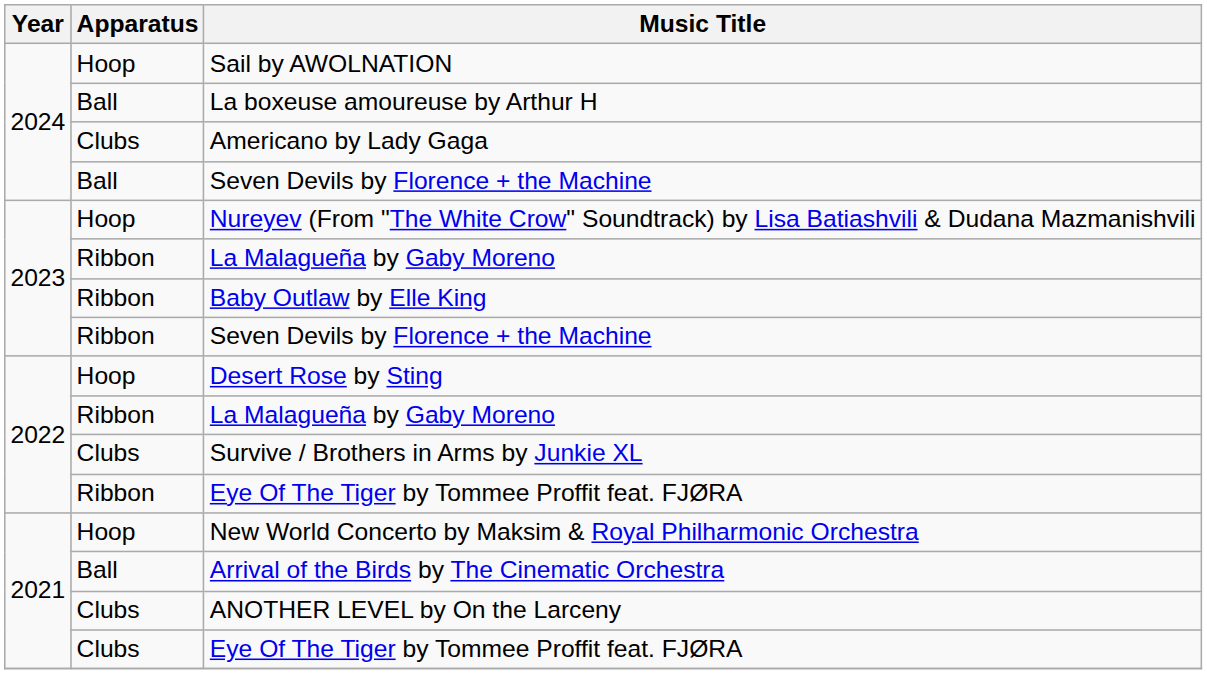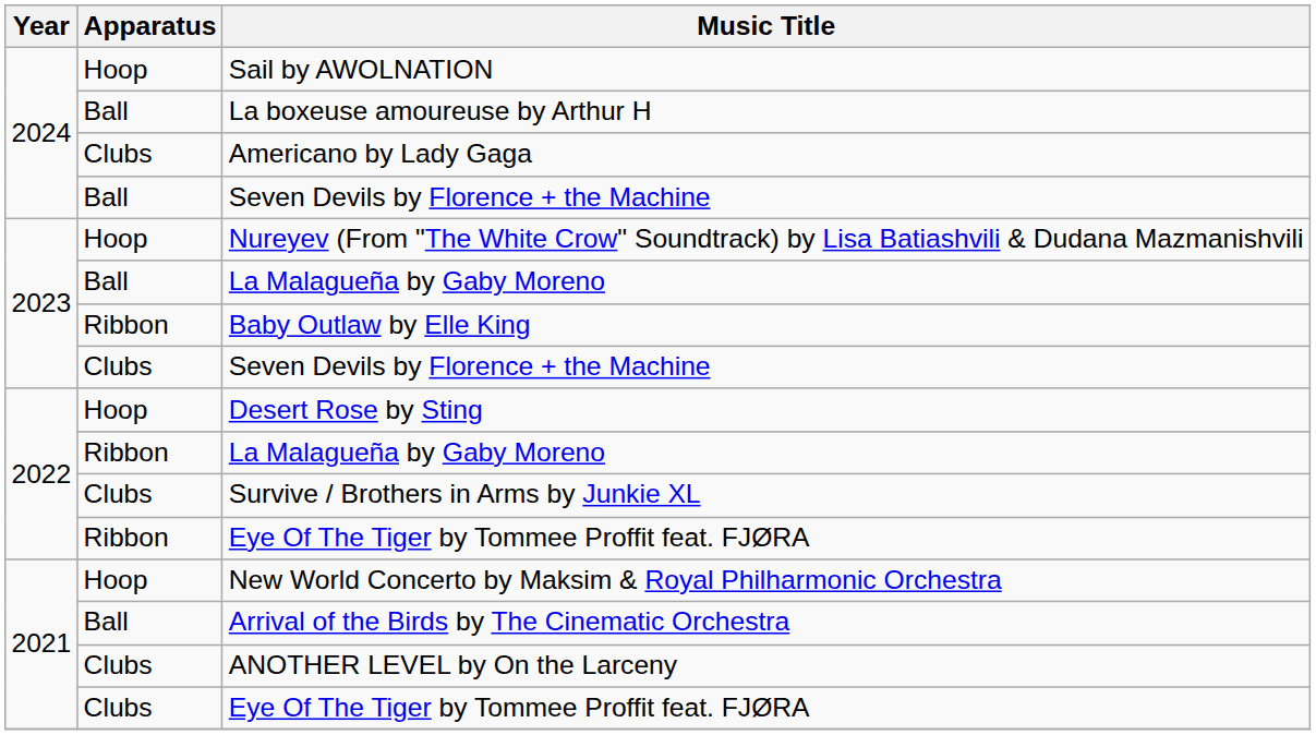 <table class="wikitable">
 <tr>
 <th>Year</th>
 <th>Apparatus</th>
 <th>Music Title</th>
 </tr>
 <tr>
 <td rowspan="4">2024</td>
 <td>Hoop</td>
 <td>Sail by AWOLNATION</td>
 </tr>
 <tr>
 <td>Ball</td>
 <td>La boxeuse amoureuse by Arthur H</td>
 </tr>
 <tr>
 <td>Clubs</td>
 <td>Americano by Lady Gaga</td>
 </tr>
 <tr>
 <td>Ball</td>
 <td>Seven Devils by <a href='#'>Florence + the Machine</a></td>
 </tr>
 <tr>
 <td rowspan="4">2023</td>
 <td>Hoop</td>
 <td><a href='#'>Nureyev</a> (From "<a href='#'>The White Crow</a>" Soundtrack) by <a href='#'>Lisa Batiashvili</a> & Dudana Mazmanishvili</td>
 </tr>
 <tr>
-<td>Ribbon</td>
+<td>Ball</td>
 <td><a href='#'>La Malagueña</a> by <a href='#'>Gaby Moreno</a></td>
 </tr>
 <tr>
 <td>Ribbon</td>
 <td><a href='#'>Baby Outlaw</a> by <a href='#'>Elle King</a></td>
 </tr>
 <tr>
-<td>Ribbon</td>
+<td>Clubs</td>
 <td>Seven Devils by <a href='#'>Florence + the Machine</a></td>
 </tr>
 <tr>
 <td rowspan="4">2022</td>
 <td>Hoop</td>
 <td><a href='#'>Desert Rose</a> by <a href='#'>Sting</a></td>
 </tr>
 <tr>
 <td>Ribbon</td>
 <td><a href='#'>La Malagueña</a> by <a href='#'>Gaby Moreno</a></td>
 </tr>
 <tr>
 <td>Clubs</td>
 <td>Survive / Brothers in Arms by <a href='#'>Junkie XL</a></td>
 </tr>
 <tr>
 <td>Ribbon</td>
 <td><a href='#'>Eye Of The Tiger</a> by Tommee Proffit feat. FJØRA</td>
 </tr>
 <tr>
 <td rowspan="4">2021</td>
 <td>Hoop</td>
 <td>New World Concerto by Maksim & <a href='#'>Royal Philharmonic Orchestra</a></td>
 </tr>
 <tr>
 <td>Ball</td>
 <td><a href='#'>Arrival of the Birds</a> by <a href='#'>The Cinematic Orchestra</a></td>
 </tr>
 <tr>
 <td>Clubs</td>
 <td>ANOTHER LEVEL by On the Larceny</td>
 </tr>
 <tr>
 <td>Clubs</td>
 <td><a href='#'>Eye Of The Tiger</a> by Tommee Proffit feat. FJØRA</td>
 </tr>
 <tr>
 </tr>
 </table>
